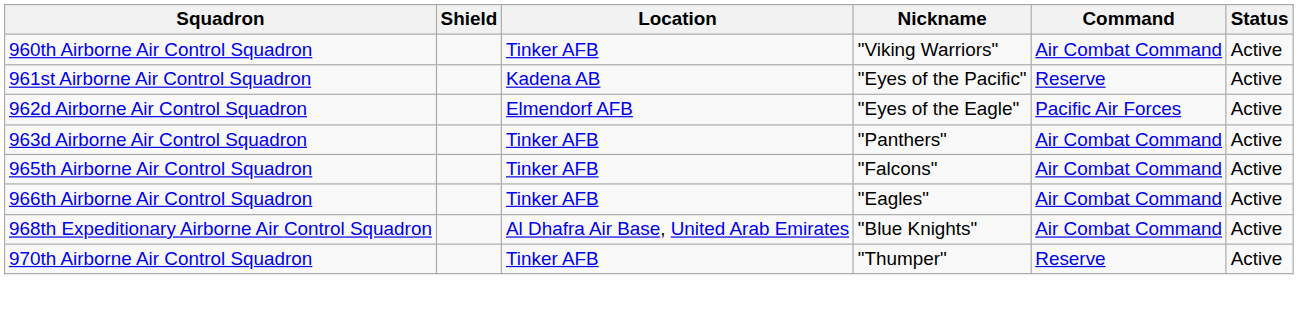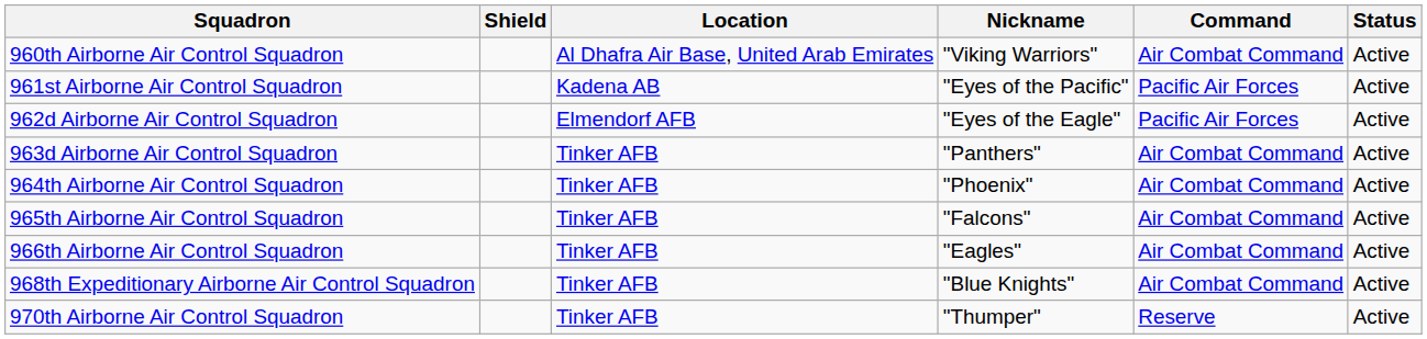 <table class="wikitable">
 <tr>
 <th>Squadron</th>
 <th>Shield</th>
 <th>Location</th>
 <th>Nickname</th>
 <th>Command</th>
 <th>Status</th>
 </tr>
 <tr>
 <td><a href='#'>960th Airborne Air Control Squadron</a></td>
 <td></td>
-<td><a href='#'>Tinker AFB</a></td>
+<td><a href='#'>Al Dhafra Air Base</a>, <a href='#'>United Arab Emirates</a></td>
 <td>"Viking Warriors"</td>
 <td><a href='#'>Air Combat Command</a></td>
 <td>Active</td>
 </tr>
 <tr>
 <td><a href='#'>961st Airborne Air Control Squadron</a></td>
 <td></td>
 <td><a href='#'>Kadena AB</a></td>
 <td>"Eyes of the Pacific"</td>
-<td><a href='#'>Reserve</a></td>
+<td><a href='#'>Pacific Air Forces</a></td>
 <td>Active</td>
 </tr>
 <tr>
 <td><a href='#'>962d Airborne Air Control Squadron</a></td>
 <td></td>
 <td><a href='#'>Elmendorf AFB</a></td>
 <td>"Eyes of the Eagle"</td>
 <td><a href='#'>Pacific Air Forces</a></td>
 <td>Active</td>
 </tr>
 <tr>
 <td><a href='#'>963d Airborne Air Control Squadron</a></td>
 <td></td>
 <td><a href='#'>Tinker AFB</a></td>
 <td>"Panthers"</td>
+<td><a href='#'>Air Combat Command</a></td>
+<td>Active</td>
+</tr>
+<tr>
+<td><a href='#'>964th Airborne Air Control Squadron</a></td>
+<td></td>
+<td><a href='#'>Tinker AFB</a></td>
+<td>"Phoenix"</td>
 <td><a href='#'>Air Combat Command</a></td>
 <td>Active</td>
 </tr>
 <tr>
 <td><a href='#'>965th Airborne Air Control Squadron</a></td>
 <td></td>
 <td><a href='#'>Tinker AFB</a></td>
 <td>"Falcons"</td>
 <td><a href='#'>Air Combat Command</a></td>
 <td>Active</td>
 </tr>
 <tr>
 <td><a href='#'>966th Airborne Air Control Squadron</a></td>
 <td></td>
 <td><a href='#'>Tinker AFB</a></td>
 <td>"Eagles"</td>
 <td><a href='#'>Air Combat Command</a></td>
 <td>Active</td>
 </tr>
 <tr>
 <td><a href='#'>968th Expeditionary Airborne Air Control Squadron</a></td>
 <td></td>
-<td><a href='#'>Al Dhafra Air Base</a>, <a href='#'>United Arab Emirates</a></td>
+<td><a href='#'>Tinker AFB</a></td>
 <td>"Blue Knights"</td>
 <td><a href='#'>Air Combat Command</a></td>
 <td>Active</td>
 </tr>
 <tr>
 <td><a href='#'>970th Airborne Air Control Squadron</a></td>
 <td></td>
 <td><a href='#'>Tinker AFB</a></td>
 <td>"Thumper"</td>
 <td><a href='#'>Reserve</a></td>
 <td>Active</td>
 </tr>
 </table>
